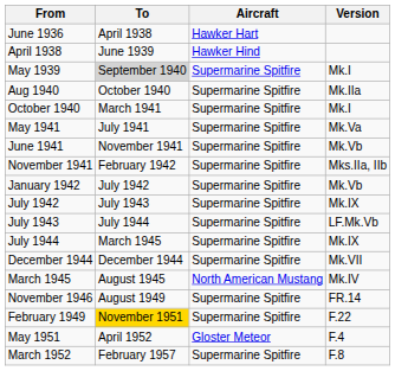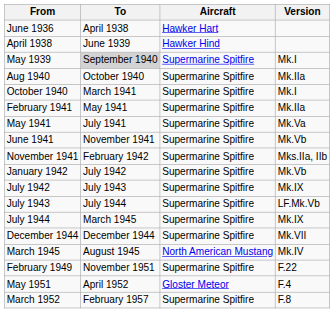 <table class="wikitable">
 <tr>
 <th>From</th>
 <th>To</th>
 <th>Aircraft</th>
 <th>Version</th>
 </tr>
 <tr>
 <td>June 1936</td>
 <td>April 1938</td>
 <td><a href='#'>Hawker Hart</a></td>
 <td></td>
 </tr>
 <tr>
 <td>April 1938</td>
 <td>June 1939</td>
 <td><a href='#'>Hawker Hind</a></td>
 <td></td>
 </tr>
 <tr>
 <td>May 1939</td>
 <td style="background: lightgrey;">September 1940</td>
 <td><a href='#'>Supermarine Spitfire</a></td>
 <td>Mk.I</td>
 </tr>
 <tr>
 <td>Aug 1940</td>
 <td>October 1940</td>
 <td>Supermarine Spitfire</td>
 <td>Mk.IIa</td>
 </tr>
 <tr>
 <td>October 1940</td>
 <td>March 1941</td>
 <td>Supermarine Spitfire</td>
 <td>Mk.I</td>
+</tr>
+<tr>
+<td>February 1941</td>
+<td>May 1941</td>
+<td>Supermarine Spitfire</td>
+<td>Mk.IIa</td>
 </tr>
 <tr>
 <td>May 1941</td>
 <td>July 1941</td>
 <td>Supermarine Spitfire</td>
 <td>Mk.Va</td>
 </tr>
 <tr>
 <td>June 1941</td>
 <td>November 1941</td>
 <td>Supermarine Spitfire</td>
 <td>Mk.Vb</td>
 </tr>
 <tr>
 <td>November 1941</td>
 <td>February 1942</td>
 <td>Supermarine Spitfire</td>
 <td>Mks.IIa, IIb</td>
 </tr>
 <tr>
 <td>January 1942</td>
 <td>July 1942</td>
 <td>Supermarine Spitfire</td>
 <td>Mk.Vb</td>
 </tr>
 <tr>
 <td>July 1942</td>
 <td>July 1943</td>
 <td>Supermarine Spitfire</td>
 <td>Mk.IX</td>
 </tr>
 <tr>
 <td>July 1943</td>
 <td>July 1944</td>
 <td>Supermarine Spitfire</td>
 <td>LF.Mk.Vb</td>
 </tr>
 <tr>
 <td>July 1944</td>
 <td>March 1945</td>
 <td>Supermarine Spitfire</td>
 <td>Mk.IX</td>
 </tr>
 <tr>
 <td>December 1944</td>
 <td>December 1944</td>
 <td>Supermarine Spitfire</td>
 <td>Mk.VII</td>
 </tr>
 <tr>
 <td>March 1945</td>
 <td>August 1945</td>
 <td><a href='#'>North American Mustang</a></td>
 <td>Mk.IV</td>
 </tr>
 <tr>
-<td>November 1946</td>
-<td>August 1949</td>
-<td>Supermarine Spitfire</td>
-<td>FR.14</td>
-</tr>
-<tr>
 <td>February 1949</td>
-<td style="background: gold;">November 1951</td>
+<td>November 1951</td>
 <td>Supermarine Spitfire</td>
 <td>F.22</td>
 </tr>
 <tr>
 <td>May 1951</td>
 <td>April 1952</td>
 <td><a href='#'>Gloster Meteor</a></td>
 <td>F.4</td>
 </tr>
 <tr>
 <td>March 1952</td>
 <td>February 1957</td>
 <td>Supermarine Spitfire</td>
 <td>F.8</td>
 </tr>
 </table>
